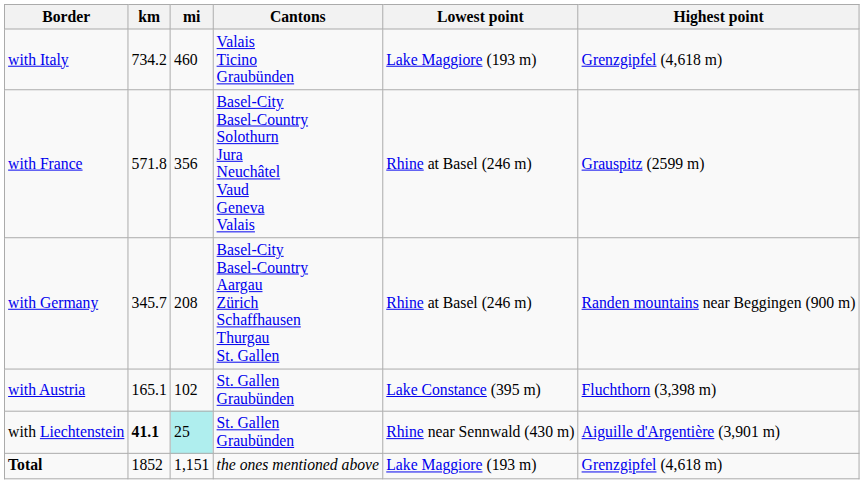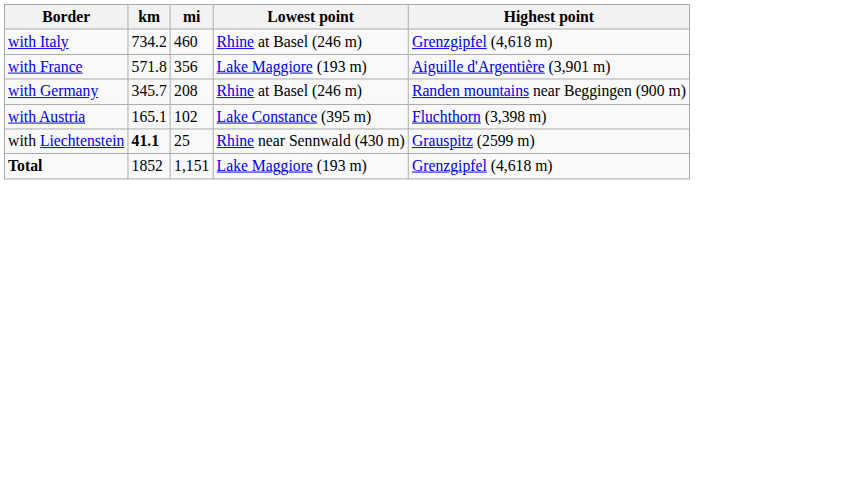 <table class="wikitable">
 <tr>
 <th>Border</th>
 <th>km</th>
 <th>mi</th>
-<th>Cantons</th>
 <th>Lowest point</th>
 <th>Highest point</th>
 </tr>
 <tr>
 <td><a href='#'>with Italy</a></td>
 <td>734.2</td>
 <td>460</td>
-<td><a href='#'>Valais</a><br><a href='#'>Ticino</a><br><a href='#'>Graubünden</a></td>
-<td><a href='#'>Lake Maggiore</a> (193 m)</td>
+<td><a href='#'>Rhine</a> at Basel (246 m)</td>
 <td><a href='#'>Grenzgipfel</a> (4,618 m)</td>
 </tr>
 <tr>
 <td><a href='#'>with France</a></td>
 <td>571.8</td>
 <td>356</td>
-<td><a href='#'>Basel-City</a><br><a href='#'>Basel-Country</a><br><a href='#'>Solothurn</a><br><a href='#'>Jura</a><br><a href='#'>Neuchâtel</a><br><a href='#'>Vaud</a><br><a href='#'>Geneva</a><br><a href='#'>Valais</a></td>
-<td><a href='#'>Rhine</a> at Basel (246 m)</td>
-<td><a href='#'>Grauspitz</a> (2599 m)</td>
+<td><a href='#'>Lake Maggiore</a> (193 m)</td>
+<td><a href='#'>Aiguille d'Argentière</a> (3,901 m)</td>
 </tr>
 <tr>
 <td><a href='#'>with Germany</a></td>
 <td>345.7</td>
 <td>208</td>
-<td><a href='#'>Basel-City</a><br><a href='#'>Basel-Country</a><br><a href='#'>Aargau</a><br><a href='#'>Zürich</a><br><a href='#'>Schaffhausen</a><br><a href='#'>Thurgau</a><br><a href='#'>St. Gallen</a></td>
 <td><a href='#'>Rhine</a> at Basel (246 m)</td>
 <td><a href='#'>Randen mountains</a> near Beggingen (900 m)</td>
 </tr>
 <tr>
 <td><a href='#'>with Austria</a></td>
 <td>165.1</td>
 <td>102</td>
-<td><a href='#'>St. Gallen</a><br><a href='#'>Graubünden</a></td>
 <td><a href='#'>Lake Constance</a> (395 m)</td>
 <td><a href='#'>Fluchthorn</a> (3,398 m)</td>
 </tr>
 <tr>
 <td>with <a href='#'>Liechtenstein</a></td>
 <td><strong>41.1</strong></td>
-<td style="background: paleturquoise;">25</td>
-<td><a href='#'>St. Gallen</a><br><a href='#'>Graubünden</a></td>
+<td>25</td>
 <td><a href='#'>Rhine</a> near Sennwald (430 m)</td>
-<td><a href='#'>Aiguille d'Argentière</a> (3,901 m)</td>
+<td><a href='#'>Grauspitz</a> (2599 m)</td>
 </tr>
 <tr>
 <td><strong>Total</strong></td>
 <td>1852</td>
 <td>1,151</td>
-<td><em>the ones mentioned above</em></td>
 <td><a href='#'>Lake Maggiore</a> (193 m)</td>
 <td><a href='#'>Grenzgipfel</a> (4,618 m)</td>
 </tr>
 </table>
